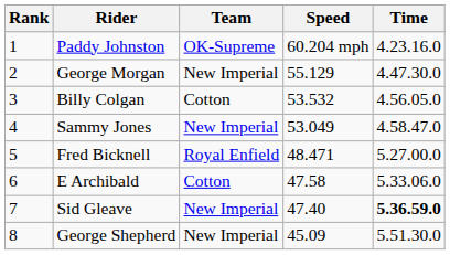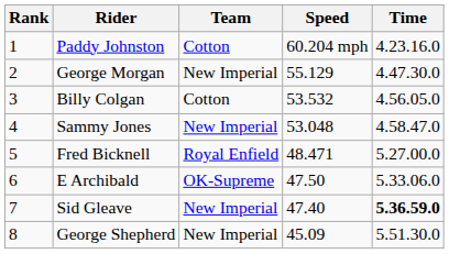 <table class="wikitable">
 <tr style="background:#efefef;">
 <th>Rank</th>
 <th>Rider</th>
 <th>Team</th>
 <th>Speed</th>
 <th>Time</th>
 </tr>
 <tr>
 <td>1</td>
 <td> <a href='#'>Paddy Johnston</a></td>
-<td><a href='#'>OK-Supreme</a></td>
+<td><a href='#'>Cotton</a></td>
 <td>60.204 mph</td>
 <td>4.23.16.0</td>
 </tr>
 <tr>
 <td>2</td>
 <td> George Morgan</td>
 <td>New Imperial</td>
 <td>55.129</td>
 <td>4.47.30.0</td>
 </tr>
 <tr>
 <td>3</td>
 <td> Billy Colgan</td>
 <td>Cotton</td>
 <td>53.532</td>
 <td>4.56.05.0</td>
 </tr>
 <tr>
 <td>4</td>
 <td> Sammy Jones</td>
 <td><a href='#'>New Imperial</a></td>
-<td>53.049</td>
+<td>53.048</td>
 <td>4.58.47.0</td>
 </tr>
 <tr>
 <td>5</td>
 <td> Fred Bicknell</td>
 <td><a href='#'>Royal Enfield</a></td>
 <td>48.471</td>
 <td>5.27.00.0</td>
 </tr>
 <tr>
 <td>6</td>
 <td> E Archibald</td>
-<td><a href='#'>Cotton</a></td>
-<td>47.58</td>
+<td><a href='#'>OK-Supreme</a></td>
+<td>47.50</td>
 <td>5.33.06.0</td>
 </tr>
 <tr>
 <td>7</td>
 <td> Sid Gleave</td>
 <td><a href='#'>New Imperial</a></td>
 <td>47.40</td>
 <td><strong>5.36.59.0</strong></td>
 </tr>
 <tr>
 <td>8</td>
 <td> George Shepherd</td>
 <td>New Imperial</td>
 <td>45.09</td>
 <td>5.51.30.0</td>
 </tr>
 </table>
